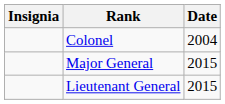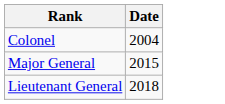 <table class="wikitable">
 <tr>
-<th>Insignia</th>
 <th>Rank</th>
 <th>Date</th>
 </tr>
 <tr>
-<td></td>
 <td><a href='#'>Colonel</a></td>
 <td>2004</td>
 </tr>
 <tr>
-<td></td>
 <td><a href='#'>Major General</a></td>
 <td>2015</td>
 </tr>
 <tr>
-<td></td>
 <td><a href='#'>Lieutenant General</a></td>
-<td>2015</td>
+<td>2018</td>
 </tr>
 </table>
